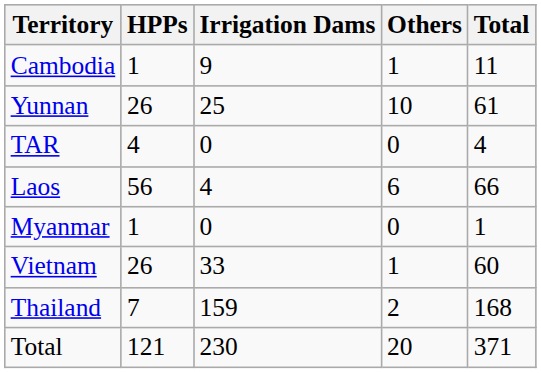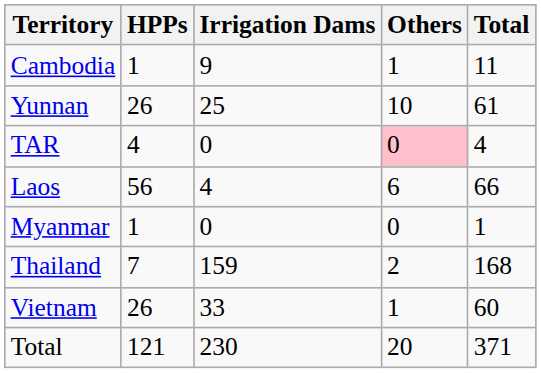 <table class="wikitable sortable">
 <tr>
 <th>Territory</th>
 <th>HPPs</th>
 <th>Irrigation Dams</th>
 <th>Others</th>
 <th>Total</th>
 </tr>
 <tr>
 <td><a href='#'>Cambodia</a></td>
 <td>1</td>
 <td>9</td>
 <td>1</td>
 <td>11</td>
 </tr>
 <tr>
 <td><a href='#'>Yunnan</a></td>
 <td>26</td>
 <td>25</td>
 <td>10</td>
 <td>61</td>
 </tr>
 <tr>
 <td><a href='#'>TAR</a></td>
 <td>4</td>
 <td>0</td>
-<td>0</td>
+<td style="background: pink;">0</td>
 <td>4</td>
 </tr>
 <tr>
 <td><a href='#'>Laos</a></td>
 <td>56</td>
 <td>4</td>
 <td>6</td>
 <td>66</td>
 </tr>
 <tr>
 <td><a href='#'>Myanmar</a></td>
 <td>1</td>
 <td>0</td>
 <td>0</td>
 <td>1</td>
 </tr>
 <tr>
+<td><a href='#'>Thailand</a></td>
+<td>7</td>
+<td>159</td>
+<td>2</td>
+<td>168</td>
+</tr>
+<tr>
 <td><a href='#'>Vietnam</a></td>
 <td>26</td>
 <td>33</td>
 <td>1</td>
 <td>60</td>
-</tr>
-<tr>
-<td><a href='#'>Thailand</a></td>
-<td>7</td>
-<td>159</td>
-<td>2</td>
-<td>168</td>
 </tr>
 <tr>
 <td>Total</td>
 <td>121</td>
 <td>230</td>
 <td>20</td>
 <td>371</td>
 </tr>
 </table>
